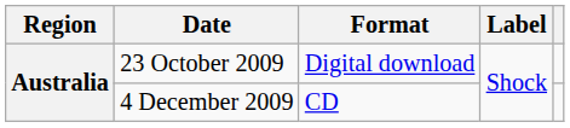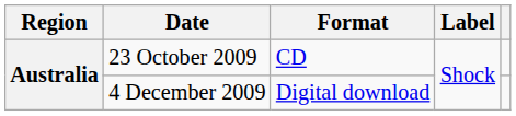 <table class="wikitable plainrowheaders">
 <tr>
 <th scope="col">Region</th>
 <th scope="col">Date</th>
 <th scope="col">Format</th>
 <th scope="col">Label</th>
 <th scope="col"></th>
 </tr>
 <tr>
 <th scope="row" rowspan="2">Australia</th>
 <td>23 October 2009</td>
-<td><a href='#'>Digital download</a></td>
+<td><a href='#'>CD</a></td>
 <td rowspan="2"><a href='#'>Shock</a></td>
 <td></td>
 </tr>
 <tr>
 <td>4 December 2009</td>
-<td><a href='#'>CD</a></td>
+<td><a href='#'>Digital download</a></td>
 <td></td>
 </tr>
 </table>
